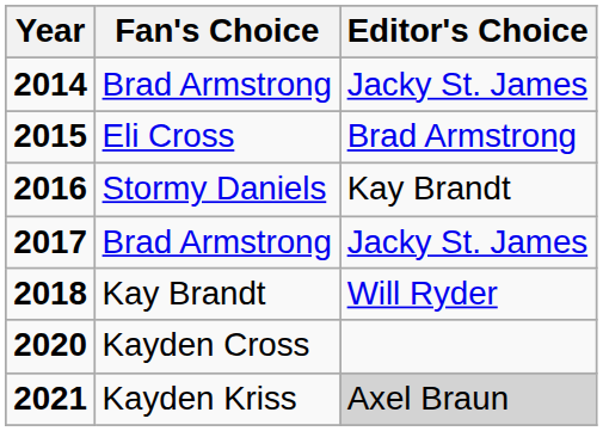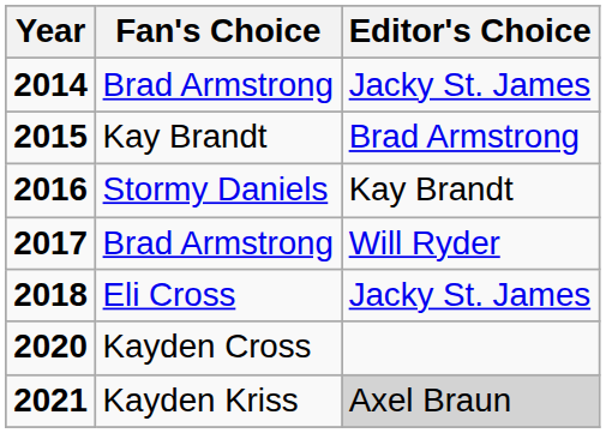 <table class="wikitable">
 <tr>
 <th>Year</th>
 <th>Fan's Choice</th>
 <th>Editor's Choice</th>
 </tr>
 <tr>
 <td><strong>2014</strong></td>
 <td><a href='#'>Brad Armstrong</a></td>
 <td><a href='#'>Jacky St. James</a></td>
 </tr>
 <tr>
 <td><strong>2015</strong></td>
-<td><a href='#'>Eli Cross</a></td>
+<td>Kay Brandt</td>
 <td><a href='#'>Brad Armstrong</a></td>
 </tr>
 <tr>
 <td><strong>2016</strong></td>
 <td><a href='#'>Stormy Daniels</a></td>
 <td>Kay Brandt</td>
 </tr>
 <tr>
 <td><strong>2017</strong></td>
 <td><a href='#'>Brad Armstrong</a></td>
-<td><a href='#'>Jacky St. James</a></td>
+<td><a href='#'>Will Ryder</a></td>
 </tr>
 <tr>
 <td><strong>2018</strong></td>
-<td>Kay Brandt</td>
-<td><a href='#'>Will Ryder</a></td>
+<td><a href='#'>Eli Cross</a></td>
+<td><a href='#'>Jacky St. James</a></td>
 </tr>
 <tr>
 <td><strong>2020</strong></td>
 <td>Kayden Cross</td>
 <td></td>
 </tr>
 <tr>
 <td><strong>2021</strong></td>
 <td>Kayden Kriss</td>
 <td style="background: lightgrey;">Axel Braun</td>
 </tr>
 </table>
